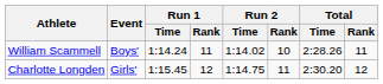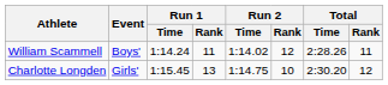 <table class="wikitable" style="font-size:90%">
 <tr>
 <th rowspan="2">Athlete</th>
 <th rowspan="2">Event</th>
 <th colspan="2">Run 1</th>
 <th colspan="2">Run 2</th>
 <th colspan="2">Total</th>
 </tr>
 <tr style="font-size:95%">
 <th>Time</th>
 <th>Rank</th>
 <th>Time</th>
 <th>Rank</th>
 <th>Time</th>
 <th>Rank</th>
 </tr>
 <tr align=center>
 <td align=left><a href='#'>William Scammell</a></td>
 <td align=left><a href='#'>Boys'</a></td>
 <td>1:14.24</td>
 <td>11</td>
 <td>1:14.02</td>
-<td>10</td>
+<td>12</td>
 <td>2:28.26</td>
 <td>11</td>
 </tr>
 <tr align=center>
 <td align=left><a href='#'>Charlotte Longden</a></td>
 <td align=left><a href='#'>Girls'</a></td>
 <td>1:15.45</td>
-<td>12</td>
+<td>13</td>
 <td>1:14.75</td>
-<td>11</td>
+<td>10</td>
 <td>2:30.20</td>
 <td>12</td>
 </tr>
 </table>
